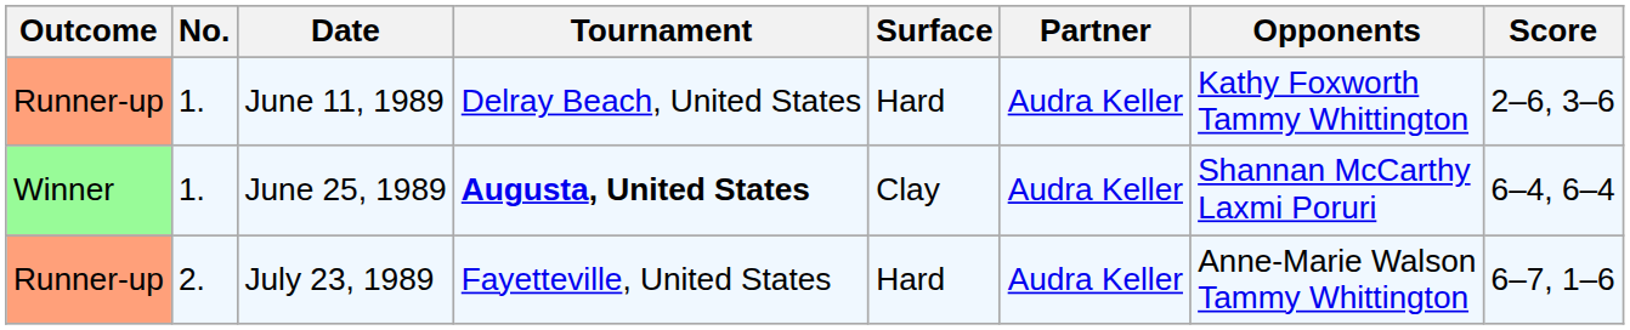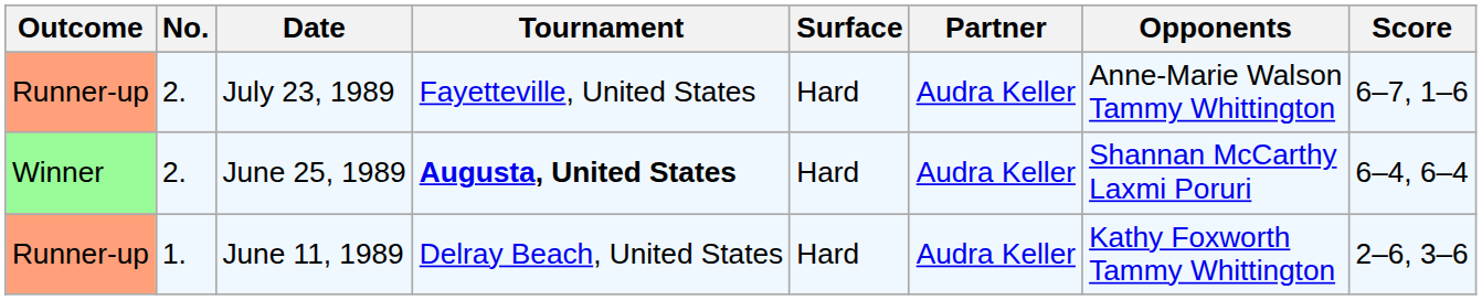 <table class="sortable wikitable" style=font-size:97%>
 <tr>
 <th>Outcome</th>
 <th>No.</th>
 <th>Date</th>
 <th>Tournament</th>
 <th>Surface</th>
 <th>Partner</th>
 <th>Opponents</th>
 <th>Score</th>
 </tr>
 <tr style="background:#f0f8ff;">
 <td bgcolor="FFA07A">Runner-up</td>
+<td>2.</td>
+<td>July 23, 1989</td>
+<td><a href='#'>Fayetteville</a>, United States</td>
+<td>Hard</td>
+<td> <a href='#'>Audra Keller</a></td>
+<td> Anne-Marie Walson <br>  <a href='#'>Tammy Whittington</a></td>
+<td>6–7, 1–6</td>
+</tr>
+<tr style="background:#f0f8ff;">
+<td bgcolor="98FB98">Winner</td>
+<td>2.</td>
+<td>June 25, 1989</td>
+<td><strong><a href='#'>Augusta</a>, United States</strong></td>
+<td>Hard</td>
+<td> <a href='#'>Audra Keller</a></td>
+<td> <a href='#'>Shannan McCarthy</a> <br>  <a href='#'>Laxmi Poruri</a></td>
+<td>6–4, 6–4</td>
+</tr>
+<tr style="background:#f0f8ff;">
+<td bgcolor="FFA07A">Runner-up</td>
 <td>1.</td>
 <td>June 11, 1989</td>
 <td><a href='#'>Delray Beach</a>, United States</td>
 <td>Hard</td>
 <td> <a href='#'>Audra Keller</a></td>
 <td> <a href='#'>Kathy Foxworth</a> <br>  <a href='#'>Tammy Whittington</a></td>
 <td>2–6, 3–6</td>
 </tr>
-<tr style="background:#f0f8ff;">
-<td bgcolor="98FB98">Winner</td>
-<td>1.</td>
-<td>June 25, 1989</td>
-<td><strong><a href='#'>Augusta</a>, United States</strong></td>
-<td>Clay</td>
-<td> <a href='#'>Audra Keller</a></td>
-<td> <a href='#'>Shannan McCarthy</a> <br>  <a href='#'>Laxmi Poruri</a></td>
-<td>6–4, 6–4</td>
-</tr>
-<tr style="background:#f0f8ff;">
-<td bgcolor="FFA07A">Runner-up</td>
-<td>2.</td>
-<td>July 23, 1989</td>
-<td><a href='#'>Fayetteville</a>, United States</td>
-<td>Hard</td>
-<td> <a href='#'>Audra Keller</a></td>
-<td> Anne-Marie Walson <br>  <a href='#'>Tammy Whittington</a></td>
-<td>6–7, 1–6</td>
-</tr>
 </table>
